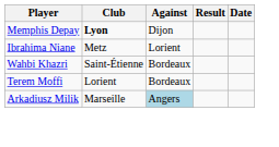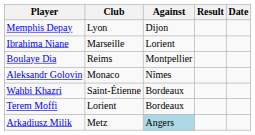 <table class="wikitable sortable">
 <tr>
 <th>Player</th>
 <th>Club</th>
 <th>Against</th>
 <th>Result</th>
 <th>Date</th>
 </tr>
 <tr>
 <td> <a href='#'>Memphis Depay</a></td>
-<td><strong>Lyon</strong></td>
+<td>Lyon</td>
 <td>Dijon</td>
 <td></td>
 <td></td>
 </tr>
 <tr>
 <td> <a href='#'>Ibrahima Niane</a></td>
-<td>Metz</td>
+<td>Marseille</td>
 <td>Lorient</td>
+<td></td>
+<td></td>
+</tr>
+<tr>
+<td> <a href='#'>Boulaye Dia</a></td>
+<td>Reims</td>
+<td>Montpellier</td>
+<td></td>
+<td></td>
+</tr>
+<tr>
+<td> <a href='#'>Aleksandr Golovin</a></td>
+<td>Monaco</td>
+<td>Nîmes</td>
 <td></td>
 <td></td>
 </tr>
 <tr>
 <td> <a href='#'>Wahbi Khazri</a></td>
 <td>Saint-Étienne</td>
 <td>Bordeaux</td>
 <td></td>
 <td></td>
 </tr>
 <tr>
 <td> <a href='#'>Terem Moffi</a></td>
 <td>Lorient</td>
 <td>Bordeaux</td>
 <td></td>
 <td></td>
 </tr>
 <tr>
 <td> <a href='#'>Arkadiusz Milik</a></td>
-<td>Marseille</td>
+<td>Metz</td>
 <td style="background: lightblue;">Angers</td>
 <td></td>
 <td></td>
 </tr>
 </table>
